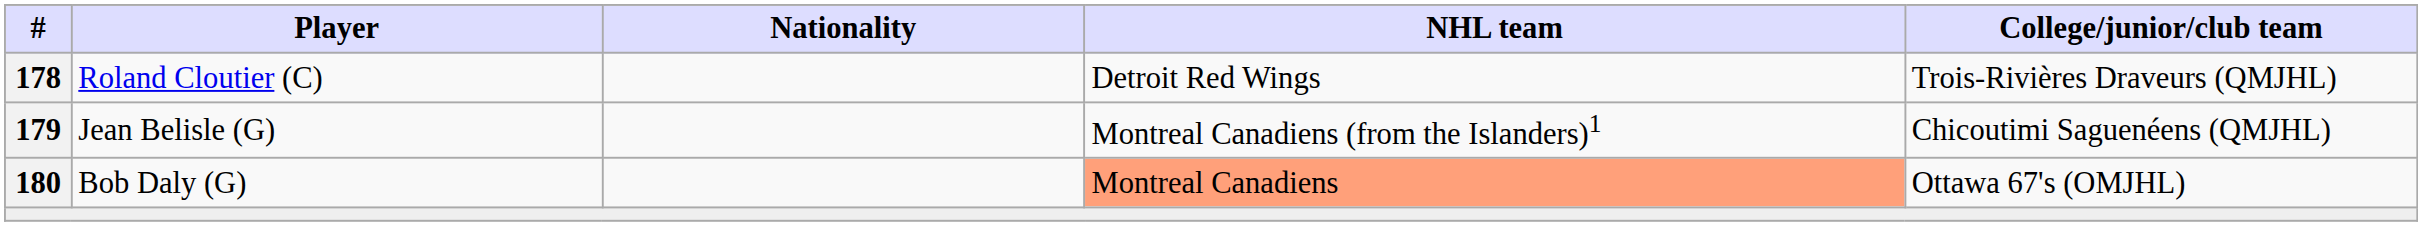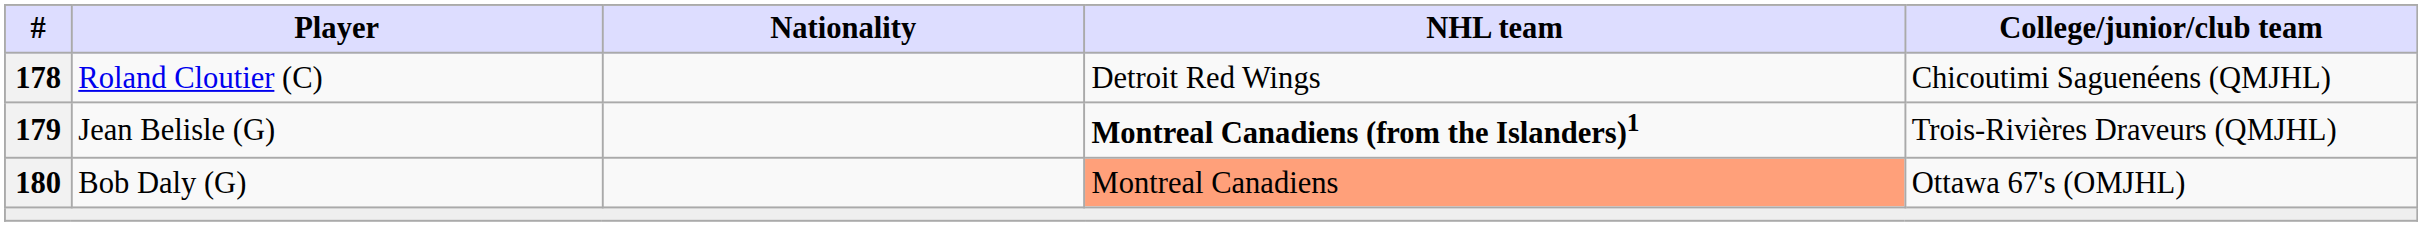 <table class="wikitable" style="width: 100%">
 <tr>
 <th style="background:#ddf; width:2.75%;">#</th>
 <th style="background:#ddf; width:22.0%;">Player</th>
 <th style="background:#ddf; width:20.0%;">Nationality</th>
 <th style="background:#ddf; width:34.0%;">NHL team</th>
 <th style="background:#ddf; width:100.0%;">College/junior/club team</th>
 </tr>
 <tr>
 <th>178</th>
 <td><a href='#'>Roland Cloutier</a> (C)</td>
 <td></td>
 <td>Detroit Red Wings</td>
-<td>Trois-Rivières Draveurs (QMJHL)</td>
+<td>Chicoutimi Saguenéens (QMJHL)</td>
 </tr>
 <tr>
 <th>179</th>
 <td>Jean Belisle (G)</td>
 <td></td>
-<td>Montreal Canadiens (from the Islanders)<sup>1</sup></td>
-<td>Chicoutimi Saguenéens (QMJHL)</td>
+<td><strong>Montreal Canadiens (from the Islanders)<sup>1</sup></strong></td>
+<td>Trois-Rivières Draveurs (QMJHL)</td>
 </tr>
 <tr>
 <th>180</th>
 <td>Bob Daly (G)</td>
 <td></td>
 <td style="background: lightsalmon;">Montreal Canadiens</td>
 <td>Ottawa 67's (OMJHL)</td>
 </tr>
 <tr>
 <td align=center colspan="6" bgcolor="#efefef"></td>
 </tr>
 </table>
